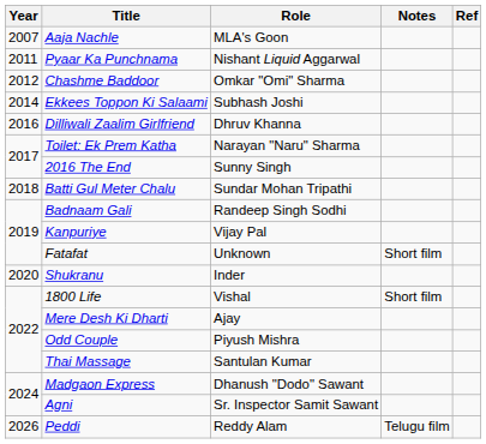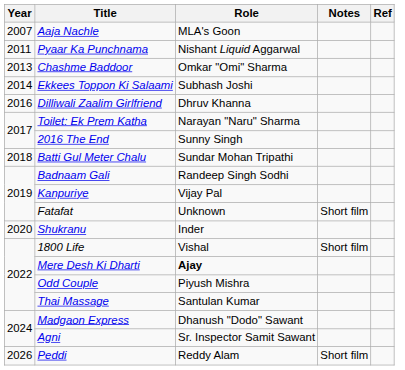 <table class="wikitable sortable">
 <tr>
 <th>Year</th>
 <th>Title</th>
 <th>Role</th>
 <th>Notes</th>
 <th class="unsortable">Ref</th>
 </tr>
 <tr>
 <td>2007</td>
 <td><em><a href='#'>Aaja Nachle</a></em></td>
 <td>MLA's Goon</td>
 <td></td>
 <td></td>
 </tr>
 <tr>
 <td>2011</td>
 <td><em><a href='#'>Pyaar Ka Punchnama</a></em></td>
 <td>Nishant <em>Liquid</em> Aggarwal</td>
 <td></td>
 </tr>
 <tr>
-<td>2012</td>
+<td>2013</td>
 <td><em><a href='#'>Chashme Baddoor</a></em></td>
 <td>Omkar "Omi" Sharma</td>
 <td></td>
 <td></td>
 </tr>
 <tr>
 <td>2014</td>
 <td><em><a href='#'>Ekkees Toppon Ki Salaami</a></em></td>
 <td>Subhash Joshi</td>
 <td></td>
 <td></td>
 </tr>
 <tr>
 <td>2016</td>
 <td><em><a href='#'>Dilliwali Zaalim Girlfriend</a></em></td>
 <td>Dhruv Khanna</td>
 <td></td>
 <td></td>
 </tr>
 <tr>
 <td rowspan=2>2017</td>
 <td><em><a href='#'>Toilet: Ek Prem Katha</a></em></td>
 <td>Narayan "Naru" Sharma</td>
 <td></td>
 <td></td>
 </tr>
 <tr>
 <td><em><a href='#'>2016 The End</a></em></td>
 <td>Sunny Singh</td>
 <td></td>
 <td></td>
 </tr>
 <tr>
 <td>2018</td>
 <td><em><a href='#'>Batti Gul Meter Chalu</a></em></td>
 <td>Sundar Mohan Tripathi</td>
 <td></td>
 <td></td>
 </tr>
 <tr>
 <td rowspan="3">2019</td>
 <td><em><a href='#'>Badnaam Gali</a></em></td>
 <td>Randeep Singh Sodhi</td>
 <td></td>
 <td></td>
 </tr>
 <tr>
 <td><em><a href='#'>Kanpuriye</a></em></td>
 <td>Vijay Pal</td>
 <td></td>
 <td></td>
 </tr>
 <tr>
 <td><em>Fatafat</em></td>
 <td>Unknown</td>
 <td>Short film</td>
 <td></td>
 </tr>
 <tr>
 <td rowspan=1>2020</td>
 <td><em><a href='#'>Shukranu</a></em></td>
 <td>Inder</td>
 <td></td>
 <td></td>
 </tr>
 <tr>
 <td rowspan="4">2022</td>
 <td><em>1800 Life</em></td>
 <td>Vishal</td>
 <td>Short film</td>
 <td></td>
 </tr>
 <tr>
 <td><em><a href='#'>Mere Desh Ki Dharti</a></em></td>
-<td>Ajay</td>
+<td><strong>Ajay</strong></td>
 <td></td>
 <td></td>
 </tr>
 <tr>
 <td><em><a href='#'>Odd Couple</a></em></td>
 <td>Piyush Mishra</td>
 <td></td>
 <td></td>
 </tr>
 <tr>
 <td><em><a href='#'>Thai Massage</a></em></td>
 <td>Santulan Kumar</td>
 <td></td>
 <td></td>
 </tr>
 <tr>
 <td rowspan="2">2024</td>
 <td><em><a href='#'>Madgaon Express</a></em></td>
 <td>Dhanush "Dodo" Sawant</td>
 <td></td>
 <td></td>
 </tr>
 <tr>
 <td><a href='#'><em>Agni</em></a></td>
 <td>Sr. Inspector Samit Sawant</td>
 <td></td>
 <td></td>
 </tr>
 <tr>
 <td>2026</td>
 <td><em><a href='#'>Peddi</a></em> </td>
 <td>Reddy Alam</td>
-<td>Telugu film</td>
+<td>Short film</td>
 <td></td>
 </tr>
 </table>
